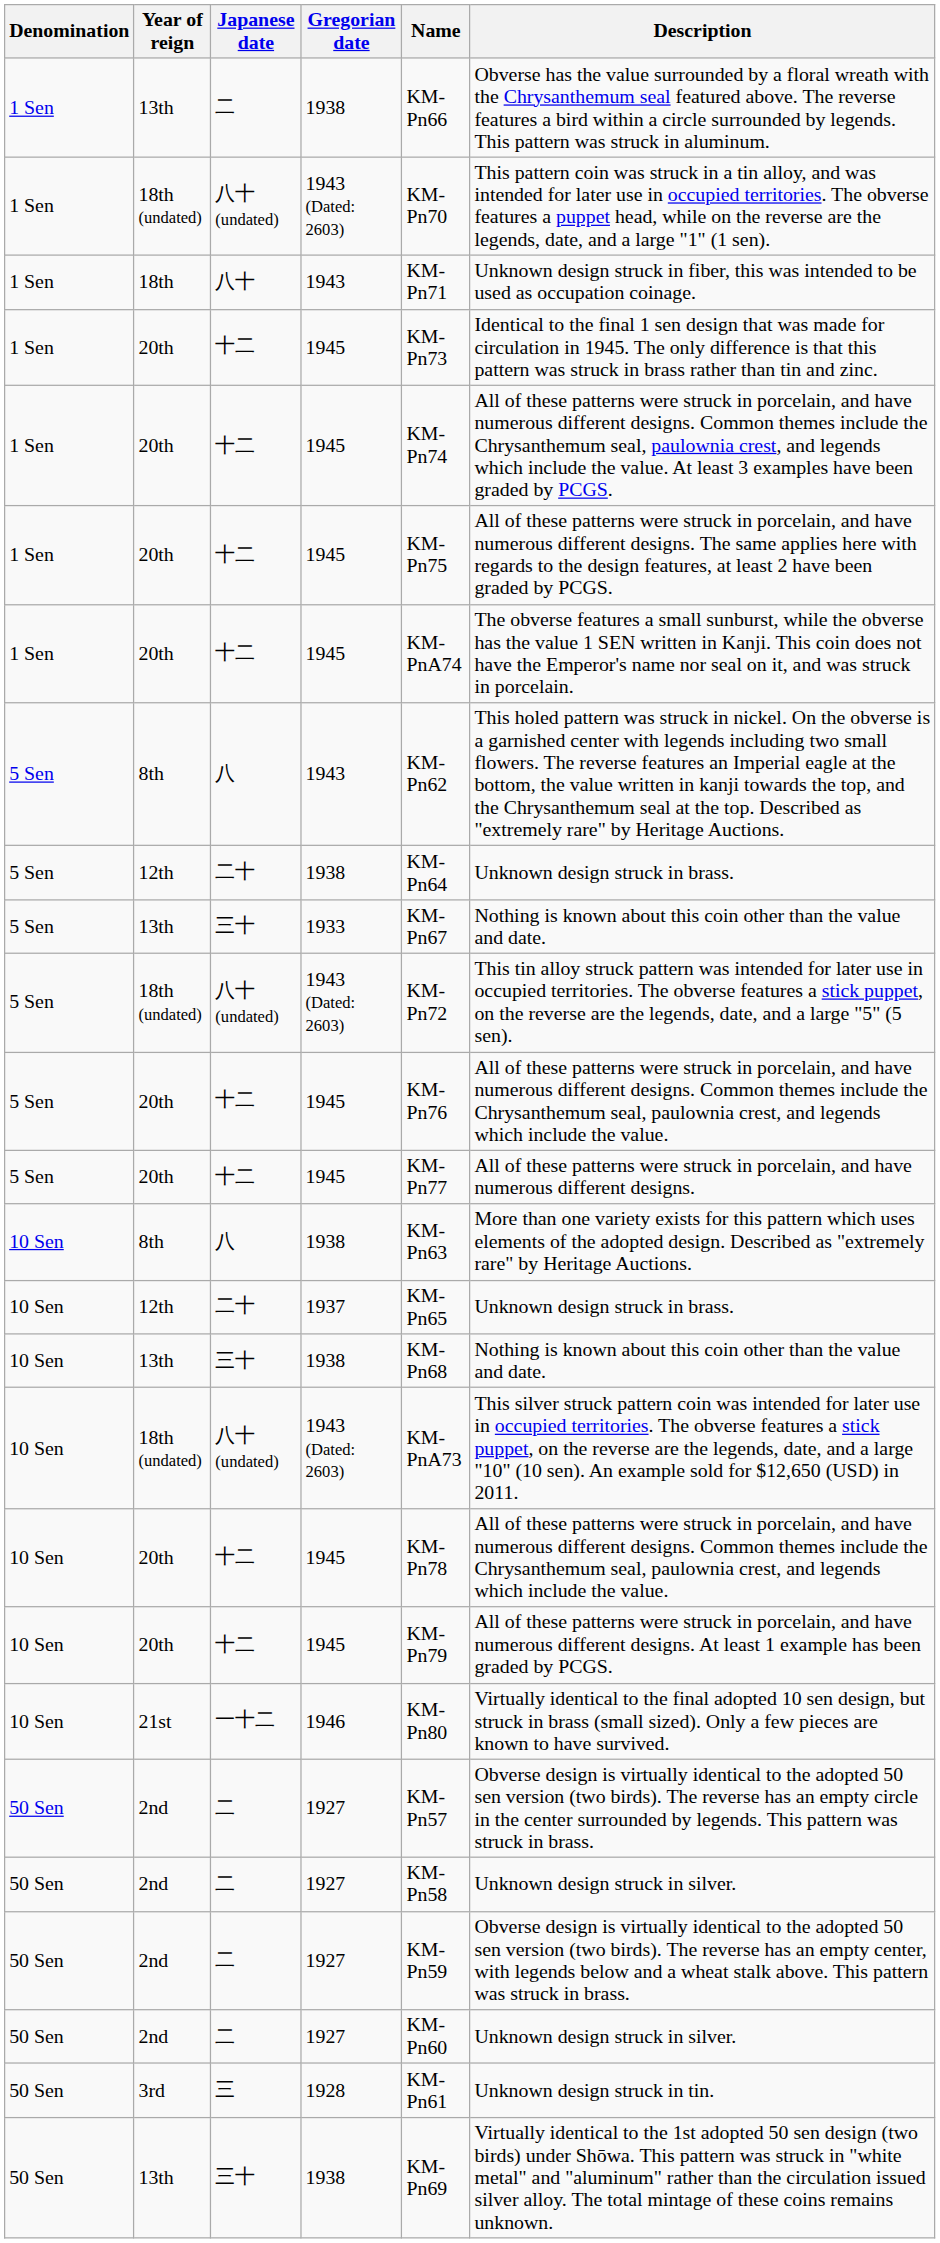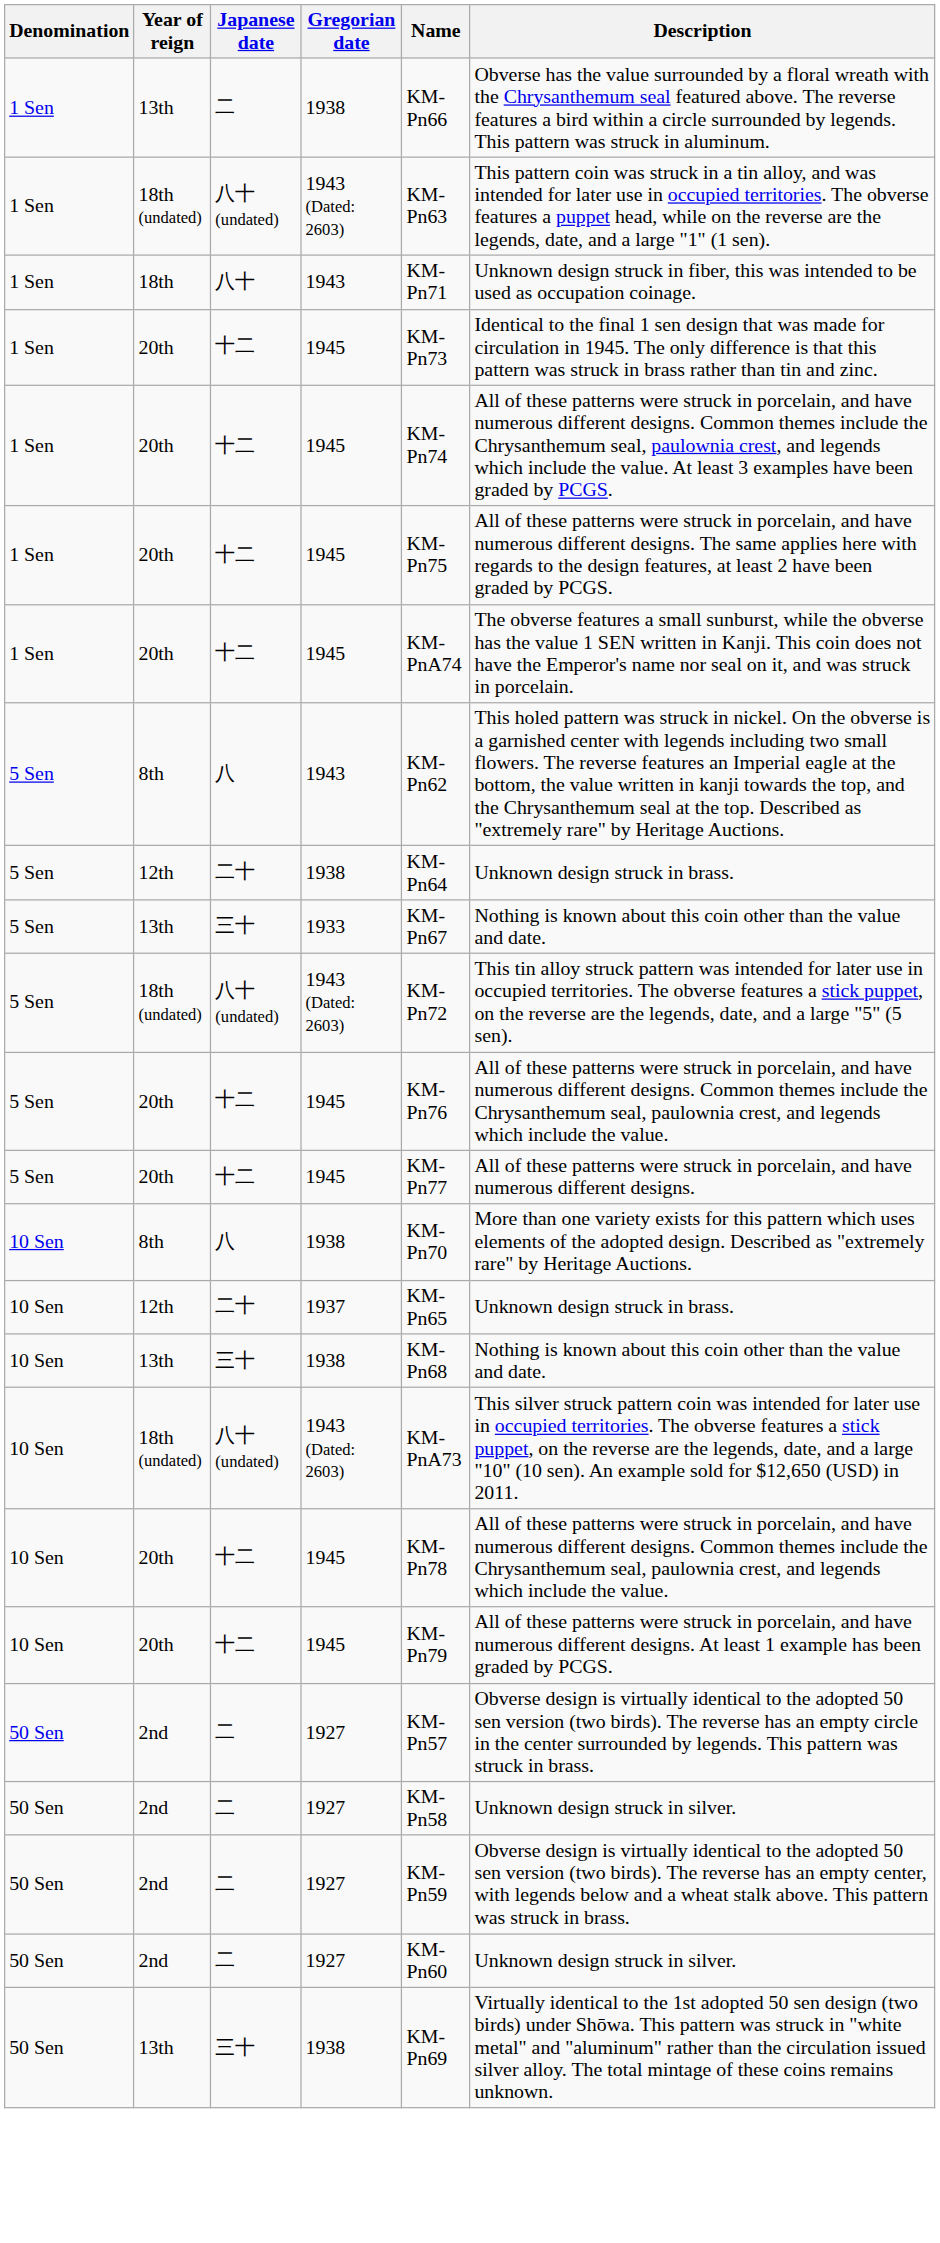 <table class="wikitable sortable" width="85%">
 <tr>
 <th>Denomination</th>
 <th>Year of reign</th>
 <th class="unsortable"><a href='#'>Japanese date</a></th>
 <th><a href='#'>Gregorian date</a></th>
 <th>Name</th>
 <th class="unsortable" width="50%">Description</th>
 </tr>
 <tr>
 <td><a href='#'>1 Sen</a></td>
 <td>13th</td>
 <td>二</td>
 <td>1938</td>
 <td>KM-Pn66</td>
 <td>Obverse has the value surrounded by a floral wreath with the <a href='#'>Chrysanthemum seal</a> featured above. The reverse features a bird within a circle surrounded by legends. This pattern was struck in aluminum.</td>
 </tr>
 <tr>
 <td>1 Sen</td>
 <td>18th<br><small>(undated)</small></td>
 <td>八十<br><small>(undated)</small></td>
 <td>1943<br><small>(Dated: 2603)</small></td>
-<td>KM-Pn70</td>
+<td>KM-Pn63</td>
 <td>This pattern coin was struck in a tin alloy, and was intended for later use in <a href='#'>occupied territories</a>. The obverse features a <a href='#'>puppet</a> head, while on the reverse are the legends, date, and a large "1" (1 sen).</td>
 </tr>
 <tr>
 <td>1 Sen</td>
 <td>18th</td>
 <td>八十</td>
 <td>1943</td>
 <td>KM-Pn71</td>
 <td>Unknown design struck in fiber, this was intended to be used as occupation coinage.</td>
 </tr>
 <tr>
 <td>1 Sen</td>
 <td>20th</td>
 <td>十二</td>
 <td>1945</td>
 <td>KM-Pn73</td>
 <td>Identical to the final 1 sen design that was made for circulation in 1945. The only difference is that this pattern was struck in brass rather than tin and zinc.</td>
 </tr>
 <tr>
 <td>1 Sen</td>
 <td>20th</td>
 <td>十二</td>
 <td>1945</td>
 <td>KM-Pn74</td>
 <td>All of these patterns were struck in porcelain, and have numerous different designs. Common themes include the Chrysanthemum seal, <a href='#'>paulownia crest</a>, and legends which include the value. At least 3 examples have been graded by <a href='#'>PCGS</a>.</td>
 </tr>
 <tr>
 <td>1 Sen</td>
 <td>20th</td>
 <td>十二</td>
 <td>1945</td>
 <td>KM-Pn75</td>
 <td>All of these patterns were struck in porcelain, and have numerous different designs. The same applies here with regards to the design features, at least 2 have been graded by PCGS.</td>
 </tr>
 <tr>
 <td>1 Sen</td>
 <td>20th</td>
 <td>十二</td>
 <td>1945</td>
 <td>KM-PnA74</td>
 <td>The obverse features a small sunburst, while the obverse has the value 1 SEN written in Kanji. This coin does not have the Emperor's name nor seal on it, and was struck in porcelain.</td>
 </tr>
 <tr>
 <td><a href='#'>5 Sen</a></td>
 <td>8th</td>
 <td>八</td>
 <td>1943</td>
 <td>KM-Pn62</td>
 <td>This holed pattern was struck in nickel. On the obverse is a garnished center with legends including two small flowers. The reverse features an Imperial eagle at the bottom, the value written in kanji towards the top, and the Chrysanthemum seal at the top. Described as "extremely rare" by Heritage Auctions.</td>
 </tr>
 <tr>
 <td>5 Sen</td>
 <td>12th</td>
 <td>二十</td>
 <td>1938</td>
 <td>KM-Pn64</td>
 <td>Unknown design struck in brass.</td>
 </tr>
 <tr>
 <td>5 Sen</td>
 <td>13th</td>
 <td>三十</td>
 <td>1933</td>
 <td>KM-Pn67</td>
 <td>Nothing is known about this coin other than the value and date.</td>
 </tr>
 <tr>
 <td>5 Sen</td>
 <td>18th<br><small>(undated)</small></td>
 <td>八十<br><small>(undated)</small></td>
 <td>1943<br><small>(Dated: 2603)</small></td>
 <td>KM-Pn72</td>
 <td>This tin alloy struck pattern was intended for later use in occupied territories. The obverse features a <a href='#'>stick puppet</a>, on the reverse are the legends, date, and a large "5" (5 sen).</td>
 </tr>
 <tr>
 <td>5 Sen</td>
 <td>20th</td>
 <td>十二</td>
 <td>1945</td>
 <td>KM-Pn76</td>
 <td>All of these patterns were struck in porcelain, and have numerous different designs. Common themes include the Chrysanthemum seal, paulownia crest, and legends which include the value.</td>
 </tr>
 <tr>
 <td>5 Sen</td>
 <td>20th</td>
 <td>十二</td>
 <td>1945</td>
 <td>KM-Pn77</td>
 <td>All of these patterns were struck in porcelain, and have numerous different designs.</td>
 </tr>
 <tr>
 <td><a href='#'>10 Sen</a></td>
 <td>8th</td>
 <td>八</td>
 <td>1938</td>
-<td>KM-Pn63</td>
+<td>KM-Pn70</td>
 <td>More than one variety exists for this pattern which uses elements of the adopted design. Described as "extremely rare" by Heritage Auctions.</td>
 </tr>
 <tr>
 <td>10 Sen</td>
 <td>12th</td>
 <td>二十</td>
 <td>1937</td>
 <td>KM-Pn65</td>
 <td>Unknown design struck in brass.</td>
 </tr>
 <tr>
 <td>10 Sen</td>
 <td>13th</td>
 <td>三十</td>
 <td>1938</td>
 <td>KM-Pn68</td>
 <td>Nothing is known about this coin other than the value and date.</td>
 </tr>
 <tr>
 <td>10 Sen</td>
 <td>18th<br><small>(undated)</small></td>
 <td>八十<br><small>(undated)</small></td>
 <td>1943<br><small>(Dated: 2603)</small></td>
 <td>KM-PnA73</td>
 <td>This silver struck pattern coin was intended for later use in <a href='#'>occupied territories</a>. The obverse features a <a href='#'>stick puppet</a>, on the reverse are the legends, date, and a large "10" (10 sen). An example sold for $12,650 (USD) in 2011.</td>
 </tr>
 <tr>
 <td>10 Sen</td>
 <td>20th</td>
 <td>十二</td>
 <td>1945</td>
 <td>KM-Pn78</td>
 <td>All of these patterns were struck in porcelain, and have numerous different designs. Common themes include the Chrysanthemum seal, paulownia crest, and legends which include the value.</td>
 </tr>
 <tr>
 <td>10 Sen</td>
 <td>20th</td>
 <td>十二</td>
 <td>1945</td>
 <td>KM-Pn79</td>
 <td>All of these patterns were struck in porcelain, and have numerous different designs. At least 1 example has been graded by PCGS.</td>
 </tr>
 <tr>
-<td>10 Sen</td>
-<td>21st</td>
-<td>一十二</td>
-<td>1946</td>
-<td>KM-Pn80</td>
-<td>Virtually identical to the final adopted 10 sen design, but struck in brass (small sized). Only a few pieces are known to have survived.</td>
-</tr>
-<tr>
 <td><a href='#'>50 Sen</a></td>
 <td>2nd</td>
 <td>二</td>
 <td>1927</td>
 <td>KM-Pn57</td>
 <td>Obverse design is virtually identical to the adopted 50 sen version (two birds). The reverse has an empty circle in the center surrounded by legends. This pattern was struck in brass.</td>
 </tr>
 <tr>
 <td>50 Sen</td>
 <td>2nd</td>
 <td>二</td>
 <td>1927</td>
 <td>KM-Pn58</td>
 <td>Unknown design struck in silver.</td>
 </tr>
 <tr>
 <td>50 Sen</td>
 <td>2nd</td>
 <td>二</td>
 <td>1927</td>
 <td>KM-Pn59</td>
 <td>Obverse design is virtually identical to the adopted 50 sen version (two birds). The reverse has an empty center, with legends below and a wheat stalk above. This pattern was struck in brass.</td>
 </tr>
 <tr>
 <td>50 Sen</td>
 <td>2nd</td>
 <td>二</td>
 <td>1927</td>
 <td>KM-Pn60</td>
 <td>Unknown design struck in silver.</td>
 </tr>
 <tr>
 <td>50 Sen</td>
-<td>3rd</td>
-<td>三</td>
-<td>1928</td>
-<td>KM-Pn61</td>
-<td>Unknown design struck in tin.</td>
-</tr>
-<tr>
-<td>50 Sen</td>
 <td>13th</td>
 <td>三十</td>
 <td>1938</td>
 <td>KM-Pn69</td>
 <td>Virtually identical to the 1st adopted 50 sen design (two birds) under Shōwa. This pattern was struck in "white metal" and "aluminum" rather than the circulation issued silver alloy. The total mintage of these coins remains unknown.</td>
 </tr>
 </table>
